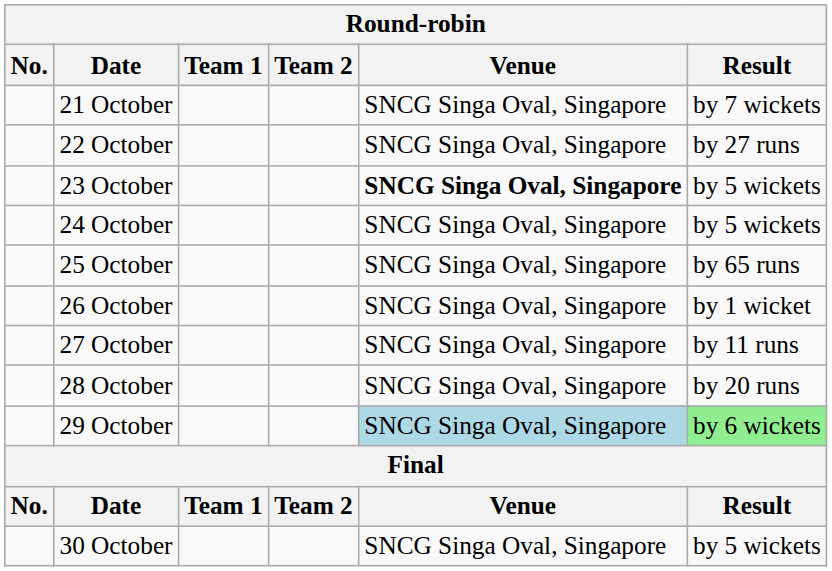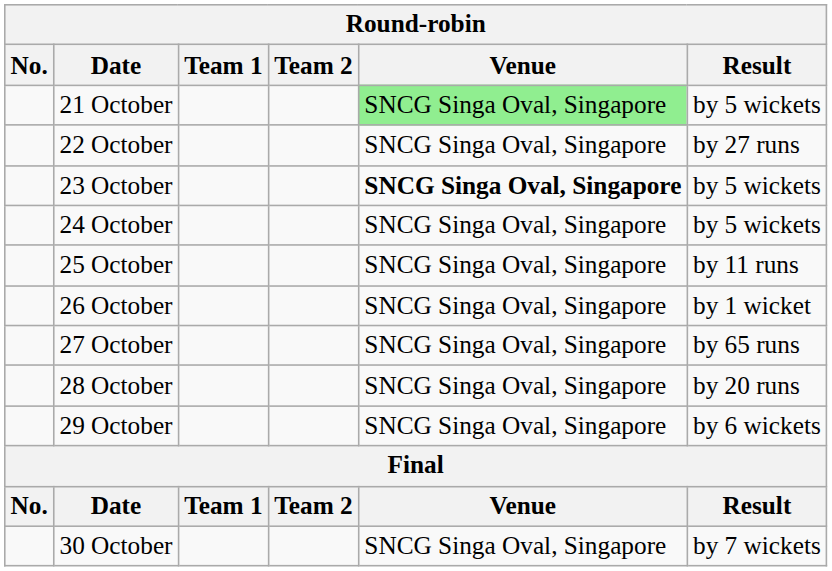 <table class="wikitable">
 <tr>
 <th colspan="6">Round-robin</th>
 </tr>
 <tr>
 <th>No.</th>
 <th>Date</th>
 <th>Team 1</th>
 <th>Team 2</th>
 <th>Venue</th>
 <th>Result</th>
 </tr>
 <tr>
 <td></td>
 <td>21 October</td>
 <td></td>
 <td></td>
-<td>SNCG Singa Oval, Singapore</td>
-<td> by 7 wickets</td>
+<td style="background: lightgreen;">SNCG Singa Oval, Singapore</td>
+<td> by 5 wickets</td>
 </tr>
 <tr>
 <td></td>
 <td>22 October</td>
 <td></td>
 <td></td>
 <td>SNCG Singa Oval, Singapore</td>
 <td> by 27 runs</td>
 </tr>
 <tr>
 <td></td>
 <td>23 October</td>
 <td></td>
 <td></td>
 <td><strong>SNCG Singa Oval, Singapore</strong></td>
 <td> by 5 wickets</td>
 </tr>
 <tr>
 <td></td>
 <td>24 October</td>
 <td></td>
 <td></td>
 <td>SNCG Singa Oval, Singapore</td>
 <td> by 5 wickets</td>
 </tr>
 <tr>
 <td></td>
 <td>25 October</td>
 <td></td>
 <td></td>
 <td>SNCG Singa Oval, Singapore</td>
-<td> by 65 runs</td>
+<td> by 11 runs</td>
 </tr>
 <tr>
 <td></td>
 <td>26 October</td>
 <td></td>
 <td></td>
 <td>SNCG Singa Oval, Singapore</td>
 <td> by 1 wicket</td>
 </tr>
 <tr>
 <td></td>
 <td>27 October</td>
 <td></td>
 <td></td>
 <td>SNCG Singa Oval, Singapore</td>
-<td> by 11 runs</td>
+<td> by 65 runs</td>
 </tr>
 <tr>
 <td></td>
 <td>28 October</td>
 <td></td>
 <td></td>
 <td>SNCG Singa Oval, Singapore</td>
 <td> by 20 runs</td>
 </tr>
 <tr>
 <td></td>
 <td>29 October</td>
 <td></td>
 <td></td>
-<td style="background: lightblue;">SNCG Singa Oval, Singapore</td>
-<td style="background: lightgreen;"> by 6 wickets</td>
+<td>SNCG Singa Oval, Singapore</td>
+<td> by 6 wickets</td>
 </tr>
 <tr>
 <th colspan="6">Final</th>
 </tr>
 <tr>
 <th>No.</th>
 <th>Date</th>
 <th>Team 1</th>
 <th>Team 2</th>
 <th>Venue</th>
 <th>Result</th>
 </tr>
 <tr>
 <td></td>
 <td>30 October</td>
 <td></td>
 <td></td>
 <td>SNCG Singa Oval, Singapore</td>
-<td> by 5 wickets</td>
+<td> by 7 wickets</td>
 </tr>
 </table>
